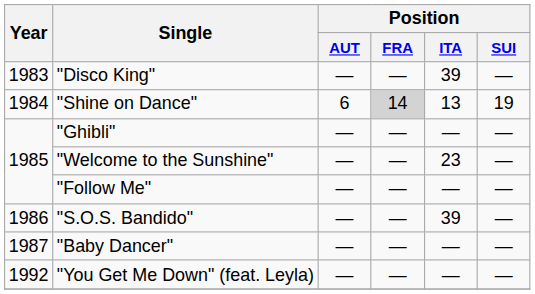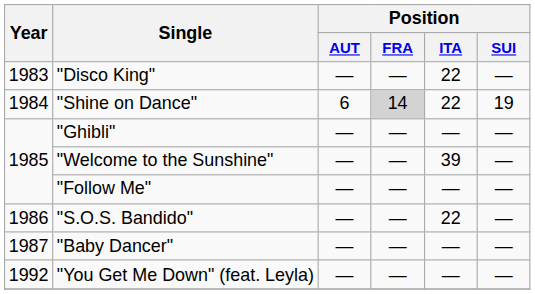 <table class="wikitable">
 <tr>
 <th align="center" rowspan="2">Year</th>
 <th align="center" rowspan="2">Single</th>
 <th align="center" colspan="8">Position</th>
 </tr>
 <tr>
 <th width="40"><small><a href='#'>AUT</a></small><br></th>
 <th width="40"><small><a href='#'>FRA</a></small><br></th>
 <th width="40"><small><a href='#'>ITA</a></small><br></th>
 <th width="40"><small><a href='#'>SUI</a></small><br></th>
 </tr>
 <tr>
 <td align="center" rowspan="1">1983</td>
 <td align="left" valign="top">"Disco King"</td>
 <td align="center" valign="top">—</td>
 <td align="center" valign="top">—</td>
-<td align="center" valign="top">39</td>
+<td align="center" valign="top">22</td>
 <td align="center" valign="top">—</td>
 </tr>
 <tr>
 <td align="center" rowspan="1">1984</td>
 <td align="left" valign="top">"Shine on Dance"</td>
 <td align="center" valign="top">6</td>
 <td align="center" valign="top" style="background: lightgrey;">14</td>
-<td align="center" valign="top">13</td>
+<td align="center" valign="top">22</td>
 <td align="center" valign="top">19</td>
 </tr>
 <tr>
 <td align="center" rowspan="3">1985</td>
 <td align="left" valign="top">"Ghibli"</td>
 <td align="center" valign="top">—</td>
 <td align="center" valign="top">—</td>
 <td align="center" valign="top">—</td>
 <td align="center" valign="top">—</td>
 </tr>
 <tr>
 <td align="left" valign="top">"Welcome to the Sunshine"</td>
 <td align="center" valign="top">—</td>
 <td align="center" valign="top">—</td>
-<td align="center" valign="top">23</td>
+<td align="center" valign="top">39</td>
 <td align="center" valign="top">—</td>
 </tr>
 <tr>
 <td align="left" valign="top">"Follow Me"</td>
 <td align="center" valign="top">—</td>
 <td align="center" valign="top">—</td>
 <td align="center" valign="top">—</td>
 <td align="center" valign="top">—</td>
 </tr>
 <tr>
 <td align="center" rowspan="1">1986</td>
 <td align="left" valign="top">"S.O.S. Bandido"</td>
 <td align="center" valign="top">—</td>
 <td align="center" valign="top">—</td>
-<td align="center" valign="top">39</td>
+<td align="center" valign="top">22</td>
 <td align="center" valign="top">—</td>
 </tr>
 <tr>
 <td align="center" rowspan="1">1987</td>
 <td align="left" valign="top">"Baby Dancer"</td>
 <td align="center" valign="top">—</td>
 <td align="center" valign="top">—</td>
 <td align="center" valign="top">—</td>
 <td align="center" valign="top">—</td>
 </tr>
 <tr>
 <td align="center" rowspan="1">1992</td>
 <td align="left" valign="top">"You Get Me Down" (feat. Leyla)</td>
 <td align="center" valign="top">—</td>
 <td align="center" valign="top">—</td>
 <td align="center" valign="top">—</td>
 <td align="center" valign="top">—</td>
 </tr>
 <tr>
 </tr>
 </table>
